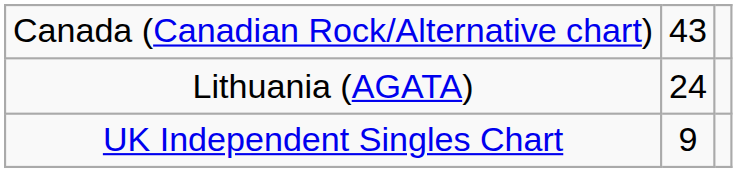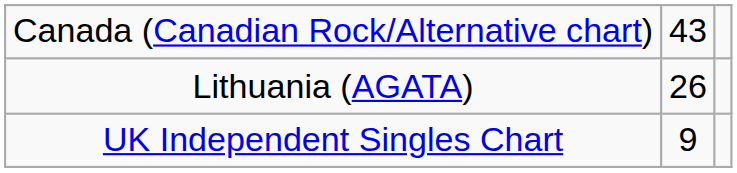 <table class="wikitable sortable" style="text-align:center">
 <tr>
 <td>Canada (<a href='#'>Canadian Rock/Alternative chart</a>)</td>
 <td>43</td>
 <td></td>
 </tr>
 <tr>
 <td>Lithuania (<a href='#'>AGATA</a>)</td>
-<td>24</td>
+<td>26</td>
 <td></td>
 </tr>
 <tr>
 <td><a href='#'>UK Independent Singles Chart</a></td>
 <td>9</td>
 <td></td>
 </tr>
 </table>
